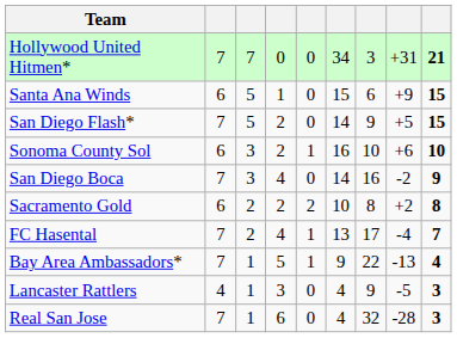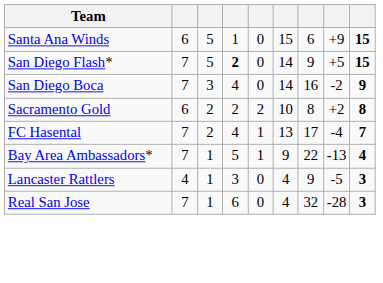 <table class="wikitable" style="text-align:center">
 <tr>
 <th width="175">Team</th>
 <th width="20"></th>
 <th width="20"></th>
 <th width="20"></th>
 <th width="20"></th>
 <th width="20"></th>
 <th width="20"></th>
 <th width="20"></th>
 <th width="20"></th>
-</tr>
-<tr bgcolor=#ccffcc>
-<td align=left><a href='#'>Hollywood United Hitmen</a>*</td>
-<td>7</td>
-<td>7</td>
-<td>0</td>
-<td>0</td>
-<td>34</td>
-<td>3</td>
-<td>+31</td>
-<td><strong>21</strong></td>
 </tr>
 <tr>
 <td align=left><a href='#'>Santa Ana Winds</a></td>
 <td>6</td>
 <td>5</td>
 <td>1</td>
 <td>0</td>
 <td>15</td>
 <td>6</td>
 <td>+9</td>
 <td><strong>15</strong></td>
 </tr>
 <tr>
 <td align=left><a href='#'>San Diego Flash</a>*</td>
 <td>7</td>
 <td>5</td>
-<td>2</td>
+<td><strong>2</strong></td>
 <td>0</td>
 <td>14</td>
 <td>9</td>
 <td>+5</td>
 <td><strong>15</strong></td>
-</tr>
-<tr>
-<td align=left><a href='#'>Sonoma County Sol</a></td>
-<td>6</td>
-<td>3</td>
-<td>2</td>
-<td>1</td>
-<td>16</td>
-<td>10</td>
-<td>+6</td>
-<td><strong>10</strong></td>
 </tr>
 <tr>
 <td align=left><a href='#'>San Diego Boca</a></td>
 <td>7</td>
 <td>3</td>
 <td>4</td>
 <td>0</td>
 <td>14</td>
 <td>16</td>
 <td>-2</td>
 <td><strong>9</strong></td>
 </tr>
 <tr>
 <td align=left><a href='#'>Sacramento Gold</a></td>
 <td>6</td>
 <td>2</td>
 <td>2</td>
 <td>2</td>
 <td>10</td>
 <td>8</td>
 <td>+2</td>
 <td><strong>8</strong></td>
 </tr>
 <tr>
 <td align=left><a href='#'>FC Hasental</a></td>
 <td>7</td>
 <td>2</td>
 <td>4</td>
 <td>1</td>
 <td>13</td>
 <td>17</td>
 <td>-4</td>
 <td><strong>7</strong></td>
 </tr>
 <tr>
 <td align=left><a href='#'>Bay Area Ambassadors</a>*</td>
 <td>7</td>
 <td>1</td>
 <td>5</td>
 <td>1</td>
 <td>9</td>
 <td>22</td>
 <td>-13</td>
 <td><strong>4</strong></td>
 </tr>
 <tr>
 <td align=left><a href='#'>Lancaster Rattlers</a></td>
 <td>4</td>
 <td>1</td>
 <td>3</td>
 <td>0</td>
 <td>4</td>
 <td>9</td>
 <td>-5</td>
 <td><strong>3</strong></td>
 </tr>
 <tr>
 <td align=left><a href='#'>Real San Jose</a></td>
 <td>7</td>
 <td>1</td>
 <td>6</td>
 <td>0</td>
 <td>4</td>
 <td>32</td>
 <td>-28</td>
 <td><strong>3</strong></td>
 </tr>
 </table>
